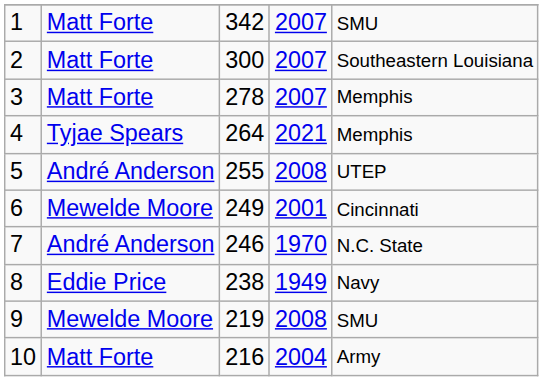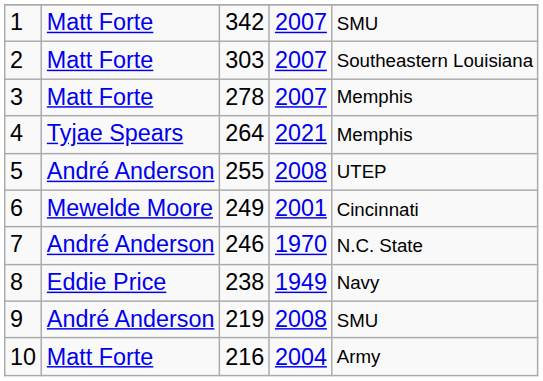 <table class="wikitable">
 <tr>
 </tr>
 <tr>
 <td>1</td>
 <td><a href='#'>Matt Forte</a></td>
 <td>342</td>
 <td><a href='#'>2007</a></td>
 <td style="font-size:80%;">SMU</td>
 </tr>
 <tr>
 <td>2</td>
 <td><a href='#'>Matt Forte</a></td>
-<td>300</td>
+<td>303</td>
 <td><a href='#'>2007</a></td>
 <td style="font-size:80%;">Southeastern Louisiana</td>
 </tr>
 <tr>
 <td>3</td>
 <td><a href='#'>Matt Forte</a></td>
 <td>278</td>
 <td><a href='#'>2007</a></td>
 <td style="font-size:80%;">Memphis</td>
 </tr>
 <tr>
 <td>4</td>
 <td><a href='#'>Tyjae Spears</a></td>
 <td>264</td>
 <td><a href='#'>2021</a></td>
 <td style="font-size:80%;">Memphis</td>
 </tr>
 <tr>
 <td>5</td>
 <td><a href='#'>André Anderson</a></td>
 <td>255</td>
 <td><a href='#'>2008</a></td>
 <td style="font-size:80%;">UTEP</td>
 </tr>
 <tr>
 <td>6</td>
 <td><a href='#'>Mewelde Moore</a></td>
 <td>249</td>
 <td><a href='#'>2001</a></td>
 <td style="font-size:80%;">Cincinnati</td>
 </tr>
 <tr>
 <td>7</td>
 <td><a href='#'>André Anderson</a></td>
 <td>246</td>
 <td><a href='#'>1970</a></td>
 <td style="font-size:80%;">N.C. State</td>
 </tr>
 <tr>
 <td>8</td>
 <td><a href='#'>Eddie Price</a></td>
 <td>238</td>
 <td><a href='#'>1949</a></td>
 <td style="font-size:80%;">Navy</td>
 </tr>
 <tr>
 <td>9</td>
-<td><a href='#'>Mewelde Moore</a></td>
+<td><a href='#'>André Anderson</a></td>
 <td>219</td>
 <td><a href='#'>2008</a></td>
 <td style="font-size:80%;">SMU</td>
 </tr>
 <tr>
 <td>10</td>
 <td><a href='#'>Matt Forte</a></td>
 <td>216</td>
 <td><a href='#'>2004</a></td>
 <td style="font-size:80%;">Army</td>
 </tr>
 </table>
